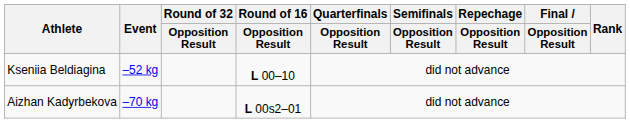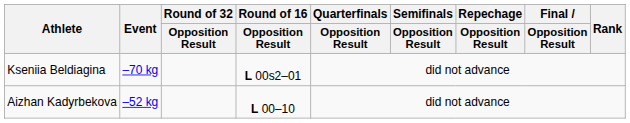 <table class=wikitable style=font-size:90%;text-align:center>
 <tr>
 <th rowspan="2">Athlete</th>
 <th rowspan="2">Event</th>
 <th>Round of 32</th>
 <th>Round of 16</th>
 <th>Quarterfinals</th>
 <th>Semifinals</th>
 <th>Repechage</th>
 <th>Final / </th>
 <th rowspan=2>Rank</th>
 </tr>
 <tr style="font-size:95%">
 <th>Opposition<br>Result</th>
 <th>Opposition<br>Result</th>
 <th>Opposition<br>Result</th>
 <th>Opposition<br>Result</th>
 <th>Opposition<br>Result</th>
 <th>Opposition<br>Result</th>
 </tr>
 <tr>
 <td align=left>Kseniia Beldiagina</td>
+<td align=left><a href='#'>–70 kg</a></td>
+<td></td>
+<td><br><strong>L</strong> 00s2–01</td>
+<td colspan=5>did not advance</td>
+</tr>
+<tr>
+<td align=left>Aizhan Kadyrbekova</td>
 <td align=left><a href='#'>–52 kg</a></td>
 <td></td>
 <td><br><strong>L</strong> 00–10</td>
 <td colspan=5>did not advance</td>
 </tr>
-<tr>
-<td align=left>Aizhan Kadyrbekova</td>
-<td align=left><a href='#'>–70 kg</a></td>
-<td></td>
-<td><br><strong>L</strong> 00s2–01</td>
-<td colspan=5>did not advance</td>
-</tr>
 </table>
